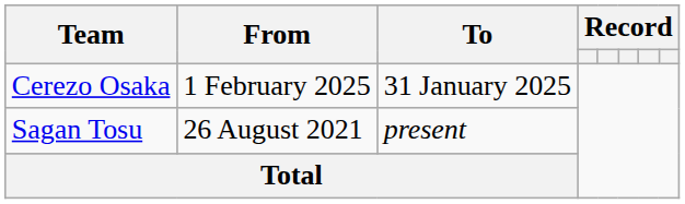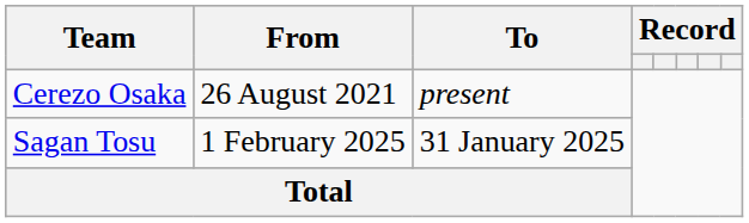 <table class=wikitable style="text-align:center">
 <tr>
 <th rowspan=2>Team</th>
 <th rowspan=2>From</th>
 <th rowspan=2>To</th>
 <th colspan=5>Record</th>
 </tr>
 <tr>
 <th></th>
 <th></th>
 <th></th>
 <th></th>
 <th></th>
 </tr>
 <tr>
 <td align=left><a href='#'>Cerezo Osaka</a></td>
-<td align=left>1 February 2025</td>
-<td align=left>31 January 2025<br></td>
+<td align=left>26 August 2021</td>
+<td align=left><em>present</em><br></td>
 </tr>
 <tr>
 <td align=left><a href='#'>Sagan Tosu</a></td>
-<td align=left>26 August 2021</td>
-<td align=left><em>present</em><br></td>
+<td align=left>1 February 2025</td>
+<td align=left>31 January 2025<br></td>
 </tr>
 <tr>
 <th colspan=3>Total<br></th>
 </tr>
 </table>
